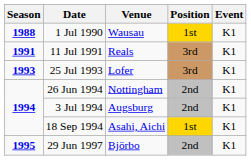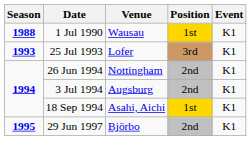 <table class="wikitable" style="text-align:center; font-size:95%;">
 <tr>
 <th>Season</th>
 <th>Date</th>
 <th>Venue</th>
 <th>Position</th>
 <th>Event</th>
 </tr>
 <tr>
 <td><strong><a href='#'>1988</a></strong></td>
 <td align=right>1 Jul 1990</td>
 <td align=left><a href='#'>Wausau</a></td>
 <td bgcolor=gold>1st</td>
-<td>K1</td>
-</tr>
-<tr>
-<td><strong><a href='#'>1991</a></strong></td>
-<td align=right>11 Jul 1991</td>
-<td align=left><a href='#'>Reals</a></td>
-<td bgcolor=cc9966>3rd</td>
 <td>K1</td>
 </tr>
 <tr>
 <td><strong><a href='#'>1993</a></strong></td>
 <td align=right>25 Jul 1993</td>
 <td align=left><a href='#'>Lofer</a></td>
 <td bgcolor=cc9966>3rd</td>
 <td>K1</td>
 </tr>
 <tr>
 <td rowspan=3><strong><a href='#'>1994</a></strong></td>
 <td align=right>26 Jun 1994</td>
 <td align=left><a href='#'>Nottingham</a></td>
 <td bgcolor=silver>2nd</td>
 <td>K1</td>
 </tr>
 <tr>
 <td align=right>3 Jul 1994</td>
 <td align=left><a href='#'>Augsburg</a></td>
 <td bgcolor=silver>2nd</td>
 <td>K1</td>
 </tr>
 <tr>
 <td align=right>18 Sep 1994</td>
 <td align=left><a href='#'>Asahi, Aichi</a></td>
 <td bgcolor=gold>1st</td>
 <td>K1</td>
 </tr>
 <tr>
 <td><strong><a href='#'>1995</a></strong></td>
 <td align=right>29 Jun 1997</td>
 <td align=left><a href='#'>Björbo</a></td>
 <td bgcolor=silver>2nd</td>
 <td>K1</td>
 </tr>
 </table>
